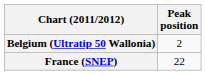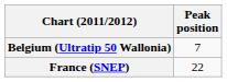 <table class="wikitable sortable plainrowheaders">
 <tr>
 <th scope="col">Chart (2011/2012)</th>
 <th scope="col">Peak<br>position</th>
 </tr>
 <tr>
 <th scope="row">Belgium (<a href='#'>Ultratip 50</a> Wallonia)</th>
-<td style="text-align:center;">2</td>
+<td style="text-align:center;">7</td>
 </tr>
 <tr>
 <th scope="row">France (<a href='#'>SNEP</a>)</th>
 <td style="text-align:center;">22</td>
 </tr>
 </table>
